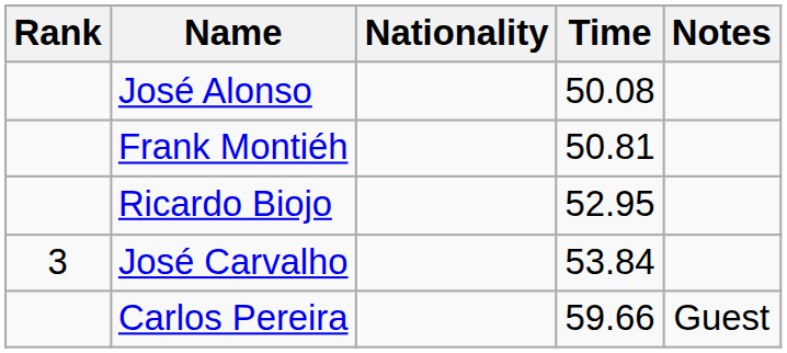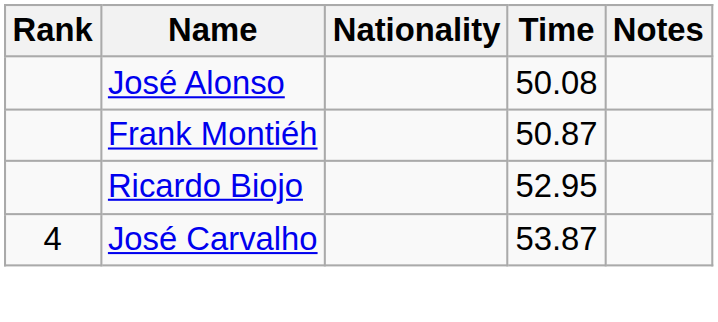 <table class="wikitable sortable" style="text-align:center">
 <tr>
 <th>Rank</th>
 <th>Name</th>
 <th>Nationality</th>
 <th>Time</th>
 <th>Notes</th>
 </tr>
 <tr>
 <td align=center></td>
 <td align=left><a href='#'>José Alonso</a></td>
 <td align=left></td>
 <td>50.08</td>
 <td></td>
 </tr>
 <tr>
 <td align=center></td>
 <td align=left><a href='#'>Frank Montiéh</a></td>
 <td align=left></td>
-<td>50.81</td>
+<td>50.87</td>
 <td></td>
 </tr>
 <tr>
 <td align=center></td>
 <td align=left><a href='#'>Ricardo Biojo</a></td>
 <td align=left></td>
 <td>52.95</td>
 <td></td>
 </tr>
 <tr>
-<td align=center>3</td>
+<td align=center>4</td>
 <td align=left><a href='#'>José Carvalho</a></td>
 <td align=left></td>
-<td>53.84</td>
+<td>53.87</td>
 <td></td>
 </tr>
-<tr>
-<td align=center></td>
-<td align=left><a href='#'>Carlos Pereira</a></td>
-<td align=left></td>
-<td>59.66</td>
-<td>Guest</td>
-</tr>
 </table>
